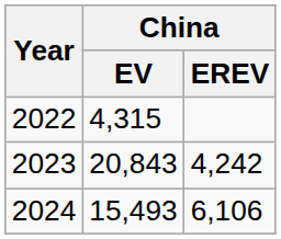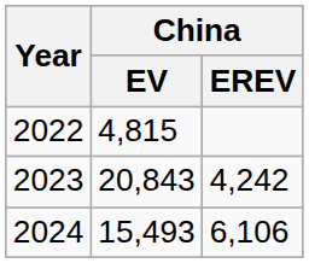 <table class="wikitable">
 <tr>
 <th rowspan="2">Year</th>
 <th colspan="2">China</th>
 </tr>
 <tr>
 <th>EV</th>
 <th>EREV</th>
 </tr>
 <tr>
 <td>2022</td>
-<td>4,315</td>
+<td>4,815</td>
 <td></td>
 </tr>
 <tr>
 <td>2023</td>
 <td>20,843</td>
 <td>4,242</td>
 </tr>
 <tr>
 <td>2024</td>
 <td>15,493</td>
 <td>6,106</td>
 </tr>
 </table>
